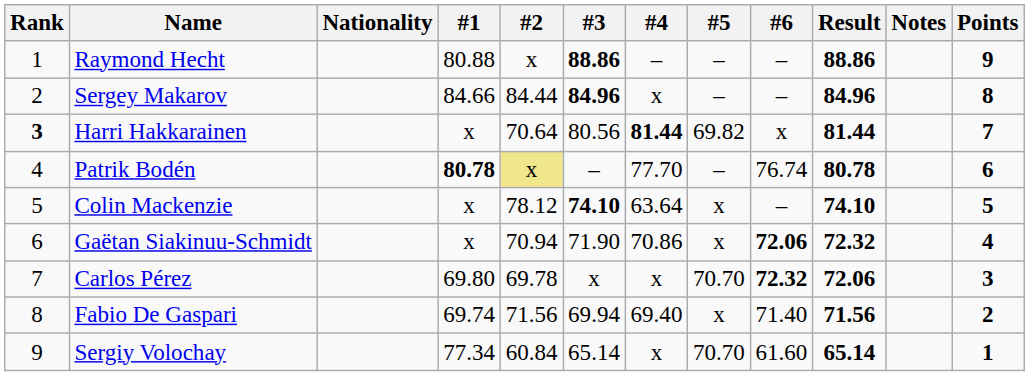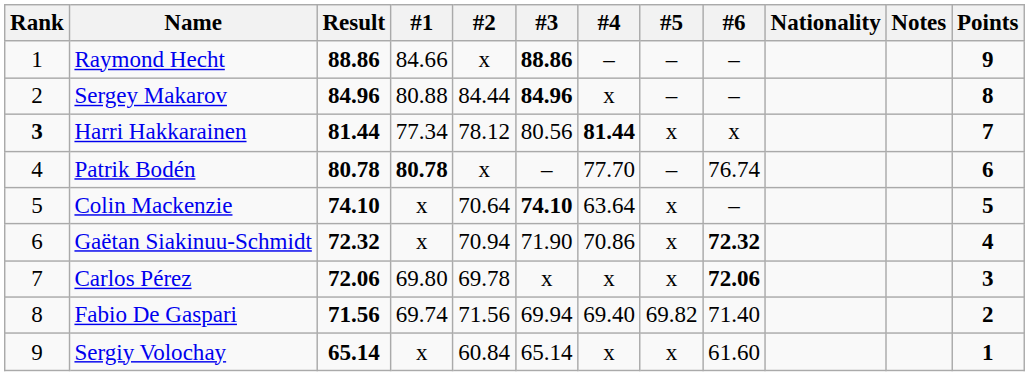 <table class="wikitable sortable" style="text-align:center">
 <tr>
 <th>Rank</th>
 <th>Name</th>
-<th>Nationality</th>
+<th>Result</th>
 <th>#1</th>
 <th>#2</th>
 <th>#3</th>
 <th>#4</th>
 <th>#5</th>
 <th>#6</th>
-<th>Result</th>
+<th>Nationality</th>
 <th>Notes</th>
 <th>Points</th>
 </tr>
 <tr>
 <td>1</td>
 <td align=left><a href='#'>Raymond Hecht</a></td>
-<td align=left></td>
-<td>80.88</td>
+<td><strong>88.86</strong></td>
+<td>84.66</td>
 <td>x</td>
 <td><strong>88.86</strong></td>
 <td>–</td>
 <td>–</td>
 <td>–</td>
-<td><strong>88.86</strong></td>
+<td align=left></td>
 <td></td>
 <td><strong>9</strong></td>
 </tr>
 <tr>
 <td>2</td>
 <td align=left><a href='#'>Sergey Makarov</a></td>
-<td align=left></td>
-<td>84.66</td>
+<td><strong>84.96</strong></td>
+<td>80.88</td>
 <td>84.44</td>
 <td><strong>84.96</strong></td>
 <td>x</td>
 <td>–</td>
 <td>–</td>
-<td><strong>84.96</strong></td>
+<td align=left></td>
 <td></td>
 <td><strong>8</strong></td>
 </tr>
 <tr>
 <td><strong>3</strong></td>
 <td align=left><a href='#'>Harri Hakkarainen</a></td>
-<td align=left></td>
-<td>x</td>
-<td>70.64</td>
+<td><strong>81.44</strong></td>
+<td>77.34</td>
+<td>78.12</td>
 <td>80.56</td>
 <td><strong>81.44</strong></td>
-<td>69.82</td>
 <td>x</td>
-<td><strong>81.44</strong></td>
+<td>x</td>
+<td align=left></td>
 <td></td>
 <td><strong>7</strong></td>
 </tr>
 <tr>
 <td>4</td>
 <td align=left><a href='#'>Patrik Bodén</a></td>
-<td align=left></td>
 <td><strong>80.78</strong></td>
-<td style="background: khaki;">x</td>
+<td><strong>80.78</strong></td>
+<td>x</td>
 <td>–</td>
 <td>77.70</td>
 <td>–</td>
 <td>76.74</td>
-<td><strong>80.78</strong></td>
+<td align=left></td>
 <td></td>
 <td><strong>6</strong></td>
 </tr>
 <tr>
 <td>5</td>
 <td align=left><a href='#'>Colin Mackenzie</a></td>
-<td align=left></td>
+<td><strong>74.10</strong></td>
 <td>x</td>
-<td>78.12</td>
+<td>70.64</td>
 <td><strong>74.10</strong></td>
 <td>63.64</td>
 <td>x</td>
 <td>–</td>
-<td><strong>74.10</strong></td>
+<td align=left></td>
 <td></td>
 <td><strong>5</strong></td>
 </tr>
 <tr>
 <td>6</td>
 <td align=left><a href='#'>Gaëtan Siakinuu-Schmidt</a></td>
-<td align=left></td>
+<td><strong>72.32</strong></td>
 <td>x</td>
 <td>70.94</td>
 <td>71.90</td>
 <td>70.86</td>
 <td>x</td>
-<td><strong>72.06</strong></td>
 <td><strong>72.32</strong></td>
+<td align=left></td>
 <td></td>
 <td><strong>4</strong></td>
 </tr>
 <tr>
 <td>7</td>
 <td align=left><a href='#'>Carlos Pérez</a></td>
-<td align=left></td>
+<td><strong>72.06</strong></td>
 <td>69.80</td>
 <td>69.78</td>
 <td>x</td>
 <td>x</td>
-<td>70.70</td>
-<td><strong>72.32</strong></td>
+<td>x</td>
 <td><strong>72.06</strong></td>
+<td align=left></td>
 <td></td>
 <td><strong>3</strong></td>
 </tr>
 <tr>
 <td>8</td>
 <td align=left><a href='#'>Fabio De Gaspari</a></td>
-<td align=left></td>
+<td><strong>71.56</strong></td>
 <td>69.74</td>
 <td>71.56</td>
 <td>69.94</td>
 <td>69.40</td>
-<td>x</td>
+<td>69.82</td>
 <td>71.40</td>
-<td><strong>71.56</strong></td>
+<td align=left></td>
 <td></td>
 <td><strong>2</strong></td>
 </tr>
 <tr>
 <td>9</td>
 <td align=left><a href='#'>Sergiy Volochay</a></td>
-<td align=left></td>
-<td>77.34</td>
+<td><strong>65.14</strong></td>
+<td>x</td>
 <td>60.84</td>
 <td>65.14</td>
 <td>x</td>
-<td>70.70</td>
+<td>x</td>
 <td>61.60</td>
-<td><strong>65.14</strong></td>
+<td align=left></td>
 <td></td>
 <td><strong>1</strong></td>
 </tr>
 </table>
